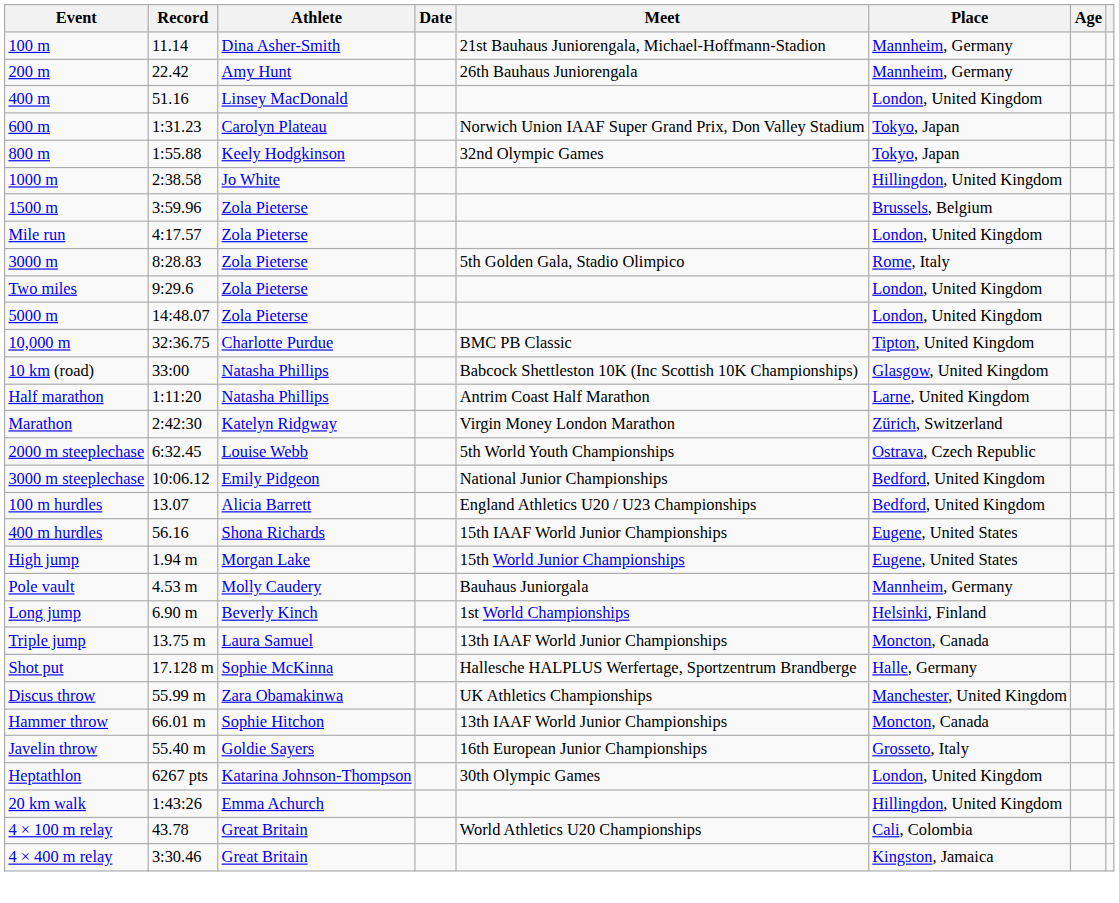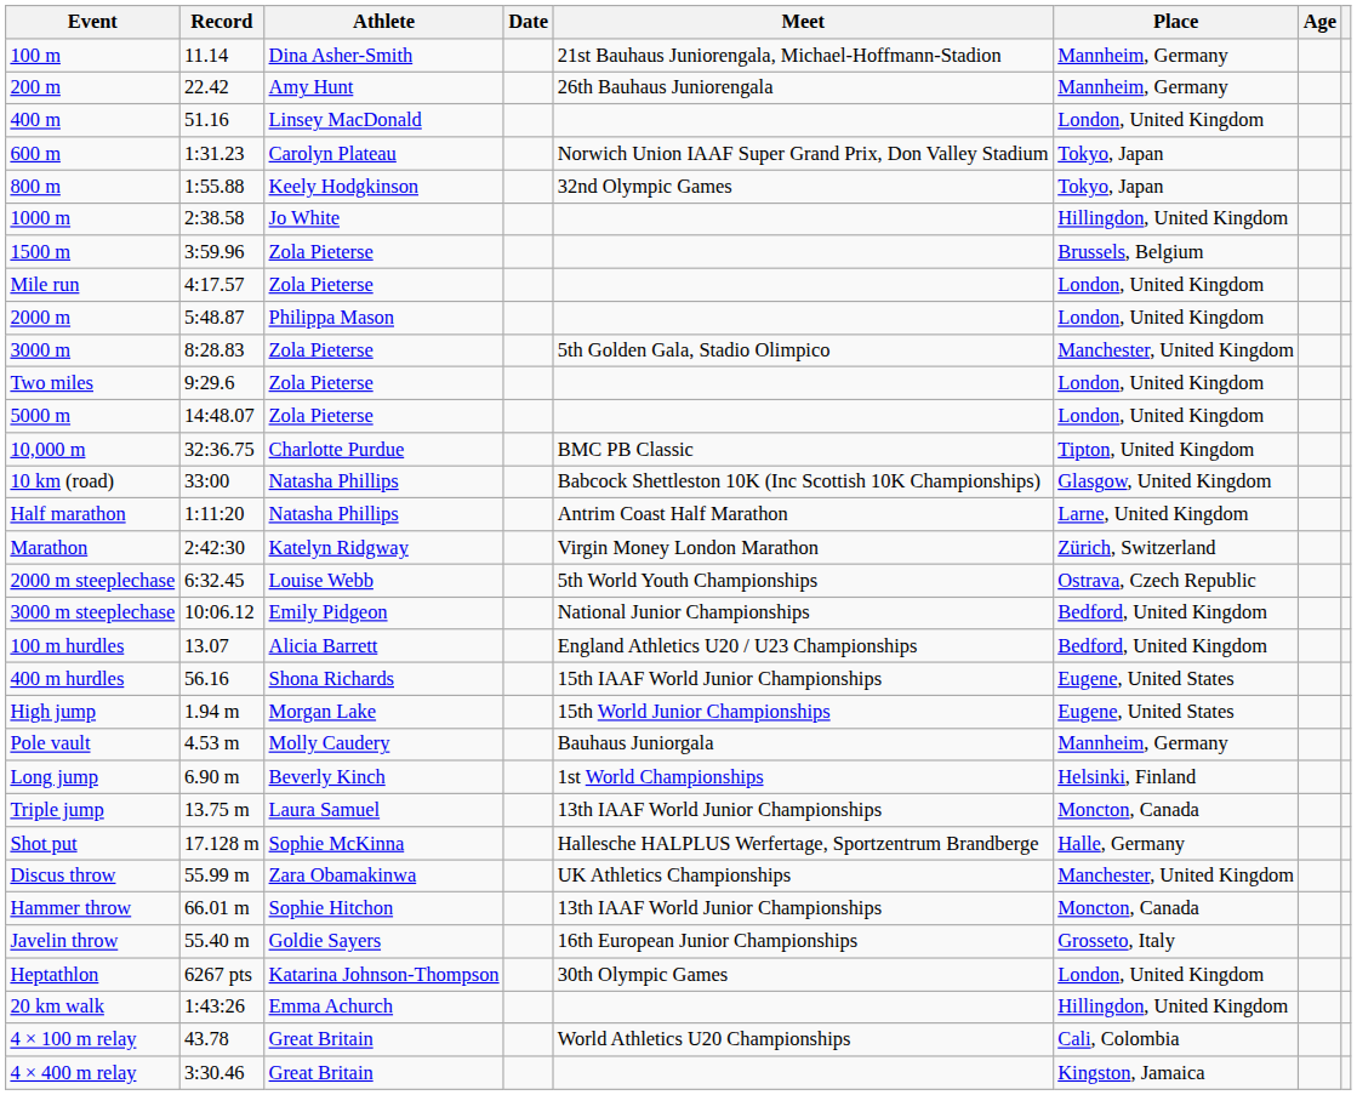 <table class="wikitable sortable" style="font-size: 90%;">
 <tr>
 <th>Event</th>
 <th>Record</th>
 <th>Athlete</th>
 <th>Date</th>
 <th>Meet</th>
 <th>Place</th>
 <th>Age</th>
 <th></th>
 </tr>
 <tr>
 <td><a href='#'>100 m</a></td>
 <td>11.14</td>
 <td><a href='#'>Dina Asher-Smith</a></td>
 <td></td>
 <td>21st Bauhaus Juniorengala, Michael-Hoffmann-Stadion</td>
 <td><a href='#'>Mannheim</a>, Germany</td>
 <td></td>
 <td></td>
 </tr>
 <tr>
 <td><a href='#'>200 m</a></td>
 <td>22.42</td>
 <td><a href='#'>Amy Hunt</a></td>
 <td></td>
 <td>26th Bauhaus Juniorengala</td>
 <td><a href='#'>Mannheim</a>, Germany</td>
 <td></td>
 <td></td>
 </tr>
 <tr>
 <td><a href='#'>400 m</a></td>
 <td>51.16</td>
 <td><a href='#'>Linsey MacDonald</a></td>
 <td></td>
 <td></td>
 <td><a href='#'>London</a>, United Kingdom</td>
 <td></td>
 <td></td>
 </tr>
 <tr>
 <td><a href='#'>600 m</a></td>
 <td>1:31.23</td>
 <td><a href='#'>Carolyn Plateau</a></td>
 <td></td>
 <td>Norwich Union IAAF Super Grand Prix, Don Valley Stadium</td>
 <td><a href='#'>Tokyo</a>, Japan</td>
 <td></td>
 <td></td>
 </tr>
 <tr>
 <td><a href='#'>800 m</a></td>
 <td>1:55.88</td>
 <td><a href='#'>Keely Hodgkinson</a></td>
 <td></td>
 <td>32nd Olympic Games</td>
 <td><a href='#'>Tokyo</a>, Japan</td>
 <td></td>
 <td></td>
 </tr>
 <tr>
 <td><a href='#'>1000 m</a></td>
 <td>2:38.58</td>
 <td><a href='#'>Jo White</a></td>
 <td></td>
 <td></td>
 <td><a href='#'>Hillingdon</a>, United Kingdom</td>
 <td></td>
 <td></td>
 </tr>
 <tr>
 <td><a href='#'>1500 m</a></td>
 <td>3:59.96</td>
 <td><a href='#'>Zola Pieterse</a></td>
 <td></td>
 <td></td>
 <td><a href='#'>Brussels</a>, Belgium</td>
 <td></td>
 <td></td>
 </tr>
 <tr>
 <td><a href='#'>Mile run</a></td>
 <td>4:17.57</td>
 <td><a href='#'>Zola Pieterse</a></td>
 <td></td>
 <td></td>
 <td><a href='#'>London</a>, United Kingdom</td>
 <td></td>
 <td></td>
 </tr>
 <tr>
+<td><a href='#'>2000 m</a></td>
+<td>5:48.87</td>
+<td><a href='#'>Philippa Mason</a></td>
+<td></td>
+<td></td>
+<td><a href='#'>London</a>, United Kingdom</td>
+<td></td>
+<td></td>
+</tr>
+<tr>
 <td><a href='#'>3000 m</a></td>
 <td>8:28.83</td>
 <td><a href='#'>Zola Pieterse</a></td>
 <td></td>
 <td>5th Golden Gala, Stadio Olimpico</td>
-<td><a href='#'>Rome</a>, Italy</td>
+<td><a href='#'>Manchester</a>, United Kingdom</td>
 <td></td>
 <td></td>
 </tr>
 <tr>
 <td><a href='#'>Two miles</a></td>
 <td>9:29.6 </td>
 <td><a href='#'>Zola Pieterse</a></td>
 <td></td>
 <td></td>
 <td><a href='#'>London</a>, United Kingdom</td>
 <td></td>
 <td></td>
 </tr>
 <tr>
 <td><a href='#'>5000 m</a></td>
 <td>14:48.07</td>
 <td><a href='#'>Zola Pieterse</a></td>
 <td></td>
 <td></td>
 <td><a href='#'>London</a>, United Kingdom</td>
 <td></td>
 <td></td>
 </tr>
 <tr>
 <td><a href='#'>10,000 m</a></td>
 <td>32:36.75</td>
 <td><a href='#'>Charlotte Purdue</a></td>
 <td></td>
 <td>BMC PB Classic</td>
 <td><a href='#'>Tipton</a>, United Kingdom</td>
 <td></td>
 <td></td>
 </tr>
 <tr>
 <td><a href='#'>10 km</a> (road)</td>
 <td>33:00</td>
 <td><a href='#'>Natasha Phillips</a></td>
 <td></td>
 <td>Babcock Shettleston 10K (Inc Scottish 10K Championships)</td>
 <td><a href='#'>Glasgow</a>, United Kingdom</td>
 <td></td>
 <td></td>
 </tr>
 <tr>
 <td><a href='#'>Half marathon</a></td>
 <td>1:11:20</td>
 <td><a href='#'>Natasha Phillips</a></td>
 <td></td>
 <td>Antrim Coast Half Marathon</td>
 <td><a href='#'>Larne</a>, United Kingdom</td>
 <td></td>
 <td></td>
 </tr>
 <tr>
 <td><a href='#'>Marathon</a></td>
 <td>2:42:30</td>
 <td><a href='#'>Katelyn Ridgway</a></td>
 <td></td>
 <td>Virgin Money London Marathon</td>
 <td><a href='#'>Zürich</a>, Switzerland</td>
 <td></td>
 <td></td>
 </tr>
 <tr>
 <td><a href='#'>2000 m steeplechase</a></td>
 <td>6:32.45</td>
 <td><a href='#'>Louise Webb</a></td>
 <td></td>
 <td>5th World Youth Championships</td>
 <td><a href='#'>Ostrava</a>, Czech Republic</td>
 <td></td>
 <td></td>
 </tr>
 <tr>
 <td><a href='#'>3000 m steeplechase</a></td>
 <td>10:06.12</td>
 <td><a href='#'>Emily Pidgeon</a></td>
 <td></td>
 <td>National Junior Championships</td>
 <td><a href='#'>Bedford</a>, United Kingdom</td>
 <td></td>
 <td></td>
 </tr>
 <tr>
 <td><a href='#'>100 m hurdles</a></td>
 <td>13.07</td>
 <td><a href='#'>Alicia Barrett</a></td>
 <td></td>
 <td>England Athletics U20 / U23 Championships</td>
 <td><a href='#'>Bedford</a>, United Kingdom</td>
 <td></td>
 <td></td>
 </tr>
 <tr>
 <td><a href='#'>400 m hurdles</a></td>
 <td>56.16</td>
 <td><a href='#'>Shona Richards</a></td>
 <td></td>
 <td>15th IAAF World Junior Championships</td>
 <td><a href='#'>Eugene</a>, United States</td>
 <td></td>
 <td></td>
 </tr>
 <tr>
 <td><a href='#'>High jump</a></td>
 <td>1.94 m</td>
 <td><a href='#'>Morgan Lake</a></td>
 <td></td>
 <td>15th <a href='#'>World Junior Championships</a></td>
 <td><a href='#'>Eugene</a>, United States</td>
 <td></td>
 <td></td>
 </tr>
 <tr>
 <td><a href='#'>Pole vault</a></td>
 <td>4.53 m</td>
 <td><a href='#'>Molly Caudery</a></td>
 <td></td>
 <td>Bauhaus Juniorgala</td>
 <td><a href='#'>Mannheim</a>, Germany</td>
 <td></td>
 <td></td>
 </tr>
 <tr>
 <td><a href='#'>Long jump</a></td>
 <td>6.90 m</td>
 <td><a href='#'>Beverly Kinch</a></td>
 <td></td>
 <td>1st <a href='#'>World Championships</a></td>
 <td><a href='#'>Helsinki</a>, Finland</td>
 <td></td>
 <td></td>
 </tr>
 <tr>
 <td><a href='#'>Triple jump</a></td>
 <td>13.75 m</td>
 <td><a href='#'>Laura Samuel</a></td>
 <td></td>
 <td>13th IAAF World Junior Championships</td>
 <td><a href='#'>Moncton</a>, Canada</td>
 <td></td>
 <td></td>
 </tr>
 <tr>
 <td><a href='#'>Shot put</a></td>
 <td>17.128 m</td>
 <td><a href='#'>Sophie McKinna</a></td>
 <td></td>
 <td>Hallesche HALPLUS Werfertage, Sportzentrum Brandberge</td>
 <td><a href='#'>Halle</a>, Germany</td>
 <td></td>
 <td></td>
 </tr>
 <tr>
 <td><a href='#'>Discus throw</a></td>
 <td>55.99 m</td>
 <td><a href='#'>Zara Obamakinwa</a></td>
 <td></td>
 <td>UK Athletics Championships</td>
 <td><a href='#'>Manchester</a>, United Kingdom</td>
 <td></td>
 <td></td>
 </tr>
 <tr>
 <td><a href='#'>Hammer throw</a></td>
 <td>66.01 m</td>
 <td><a href='#'>Sophie Hitchon</a></td>
 <td></td>
 <td>13th IAAF World Junior Championships</td>
 <td><a href='#'>Moncton</a>, Canada</td>
 <td></td>
 <td></td>
 </tr>
 <tr>
 <td><a href='#'>Javelin throw</a></td>
 <td>55.40 m</td>
 <td><a href='#'>Goldie Sayers</a></td>
 <td></td>
 <td>16th European Junior Championships</td>
 <td><a href='#'>Grosseto</a>, Italy</td>
 <td></td>
 <td></td>
 </tr>
 <tr>
 <td><a href='#'>Heptathlon</a></td>
 <td>6267 pts</td>
 <td><a href='#'>Katarina Johnson-Thompson</a></td>
 <td></td>
 <td>30th Olympic Games</td>
 <td><a href='#'>London</a>, United Kingdom</td>
 <td></td>
 <td></td>
 </tr>
 <tr>
 <td><a href='#'>20 km walk</a></td>
 <td>1:43:26</td>
 <td><a href='#'>Emma Achurch</a></td>
 <td></td>
 <td></td>
 <td><a href='#'>Hillingdon</a>, United Kingdom</td>
 <td></td>
 <td></td>
 </tr>
 <tr>
 <td><a href='#'>4 × 100 m relay</a></td>
 <td>43.78</td>
 <td><a href='#'>Great Britain</a></td>
 <td></td>
 <td>World Athletics U20 Championships</td>
 <td><a href='#'>Cali</a>, Colombia</td>
 <td></td>
 <td></td>
 </tr>
 <tr>
 <td><a href='#'>4 × 400 m relay</a></td>
 <td>3:30.46</td>
 <td><a href='#'>Great Britain</a></td>
 <td></td>
 <td></td>
 <td><a href='#'>Kingston</a>, Jamaica</td>
 <td></td>
 <td></td>
 </tr>
 </table>
